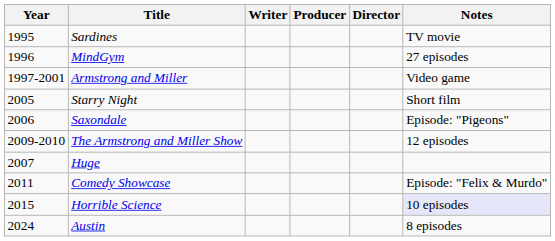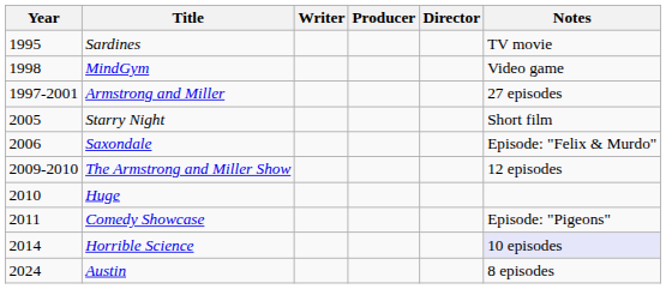 <table class="wikitable">
 <tr>
 <th>Year</th>
 <th>Title</th>
 <th>Writer</th>
 <th>Producer</th>
 <th>Director</th>
 <th>Notes</th>
 </tr>
 <tr>
 <td>1995</td>
 <td><em>Sardines</em></td>
 <td></td>
 <td></td>
 <td></td>
 <td>TV movie</td>
 </tr>
 <tr>
-<td>1996</td>
+<td>1998</td>
 <td><em><a href='#'>MindGym</a></em></td>
 <td></td>
 <td></td>
 <td></td>
-<td>27 episodes</td>
+<td>Video game</td>
 </tr>
 <tr>
 <td>1997-2001</td>
 <td><em><a href='#'>Armstrong and Miller</a></em></td>
 <td></td>
 <td></td>
 <td></td>
-<td>Video game</td>
+<td>27 episodes</td>
 </tr>
 <tr>
 <td>2005</td>
 <td><em>Starry Night</em></td>
 <td></td>
 <td></td>
 <td></td>
 <td>Short film</td>
 </tr>
 <tr>
 <td>2006</td>
 <td><em><a href='#'>Saxondale</a></em></td>
 <td></td>
 <td></td>
 <td></td>
-<td>Episode: "Pigeons"</td>
+<td>Episode: "Felix & Murdo"</td>
 </tr>
 <tr>
 <td>2009-2010</td>
 <td><em><a href='#'>The Armstrong and Miller Show</a></em></td>
 <td></td>
 <td></td>
 <td></td>
 <td>12 episodes</td>
 </tr>
 <tr>
-<td>2007</td>
+<td>2010</td>
 <td><em><a href='#'>Huge</a></em></td>
 <td></td>
 <td></td>
 <td></td>
 <td></td>
 </tr>
 <tr>
 <td>2011</td>
 <td><em><a href='#'>Comedy Showcase</a></em></td>
 <td></td>
 <td></td>
 <td></td>
-<td>Episode: "Felix & Murdo"</td>
+<td>Episode: "Pigeons"</td>
 </tr>
 <tr>
-<td>2015</td>
+<td>2014</td>
 <td><em><a href='#'>Horrible Science</a></em></td>
 <td></td>
 <td></td>
 <td></td>
 <td style="background: lavender;">10 episodes</td>
 </tr>
 <tr>
 <td>2024</td>
 <td><em><a href='#'>Austin</a></em></td>
 <td></td>
 <td></td>
 <td></td>
 <td>8 episodes</td>
 </tr>
 </table>
